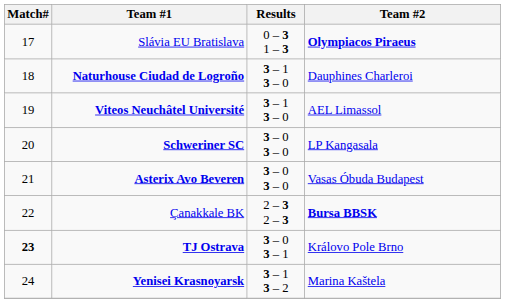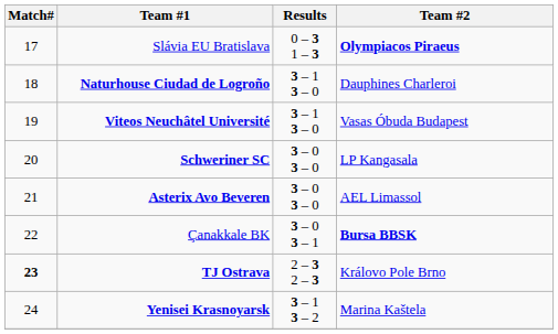 <table class="wikitable" style="border-collapse: collapse;">
 <tr>
 <th>Match#</th>
 <th align="right" width="240">Team #1</th>
 <th>  Results  </th>
 <th align="left" width="240">Team #2</th>
 </tr>
 <tr>
 <td align="center">17</td>
 <td align="right"><a href='#'>Slávia EU Bratislava</a> </td>
 <td align="center">0 – <strong>3</strong> <br> 1 – <strong>3</strong></td>
 <td> <strong><a href='#'>Olympiacos Piraeus</a></strong></td>
 </tr>
 <tr>
 <td align="center">18</td>
 <td align="right"><strong><a href='#'>Naturhouse Ciudad de Logroño</a></strong> </td>
 <td align="center"><strong>3</strong> – 1 <br> <strong>3</strong> – 0</td>
 <td> <a href='#'>Dauphines Charleroi</a></td>
 </tr>
 <tr>
 <td align="center">19</td>
 <td align="right"><strong><a href='#'>Viteos Neuchâtel Université</a></strong> </td>
 <td align="center"><strong>3</strong> – 1 <br> <strong>3</strong> – 0</td>
-<td> <a href='#'>AEL Limassol</a></td>
+<td> <a href='#'>Vasas Óbuda Budapest</a></td>
 </tr>
 <tr>
 <td align="center">20</td>
 <td align="right"><strong><a href='#'>Schweriner SC</a></strong> </td>
 <td align="center"><strong>3</strong> – 0 <br> <strong>3</strong> – 0</td>
 <td> <a href='#'>LP Kangasala</a></td>
 </tr>
 <tr>
 <td align="center">21</td>
 <td align="right"><strong><a href='#'>Asterix Avo Beveren</a></strong> </td>
 <td align="center"><strong>3</strong> – 0 <br> <strong>3</strong> – 0</td>
-<td> <a href='#'>Vasas Óbuda Budapest</a></td>
+<td> <a href='#'>AEL Limassol</a></td>
 </tr>
 <tr>
 <td align="center">22</td>
 <td align="right"><a href='#'>Çanakkale BK</a> </td>
-<td align="center">2 – <strong>3</strong> <br> 2 – <strong>3</strong></td>
+<td align="center"><strong>3</strong> – 0 <br> <strong>3</strong> – 1</td>
 <td> <strong><a href='#'>Bursa BBSK</a></strong></td>
 </tr>
 <tr>
 <td align="center"><strong>23</strong></td>
 <td align="right"><strong><a href='#'>TJ Ostrava</a></strong> </td>
-<td align="center"><strong>3</strong> – 0 <br> <strong>3</strong> – 1</td>
+<td align="center">2 – <strong>3</strong> <br> 2 – <strong>3</strong></td>
 <td> <a href='#'>Královo Pole Brno</a></td>
 </tr>
 <tr>
 <td align="center">24</td>
 <td align="right"><strong><a href='#'>Yenisei Krasnoyarsk</a></strong> </td>
 <td align="center"><strong>3</strong> – 1 <br> <strong>3</strong> – 2</td>
 <td> <a href='#'>Marina Kaštela</a></td>
 </tr>
 <tr>
 </tr>
 </table>
